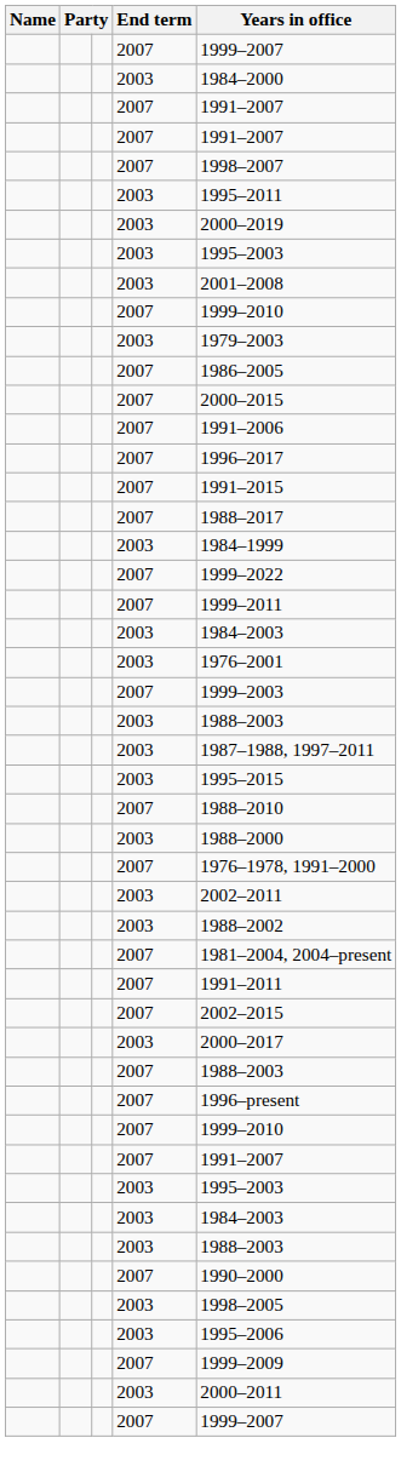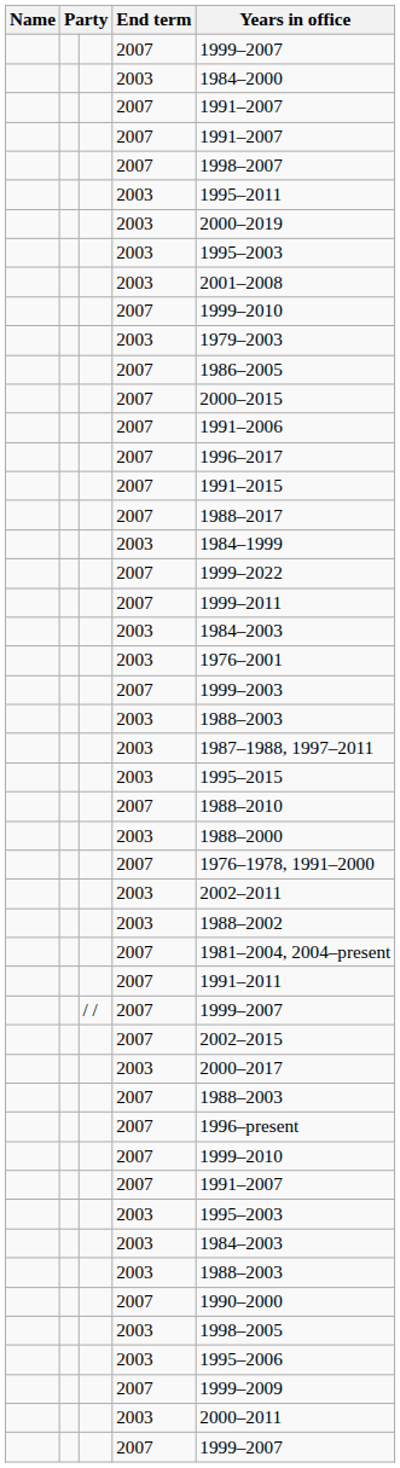 <table class="wikitable sortable">
 <tr>
 <th>Name</th>
 <th colspan=2>Party</th>
 <th>End term</th>
 <th>Years in office</th>
 </tr>
 <tr>
 <td></td>
 <td> </td>
 <td></td>
 <td>2007</td>
 <td>1999–2007</td>
 </tr>
 <tr>
 <td></td>
 <td> </td>
 <td></td>
 <td>2003</td>
 <td>1984–2000</td>
 </tr>
 <tr>
 <td></td>
 <td> </td>
 <td></td>
 <td>2007</td>
 <td>1991–2007</td>
 </tr>
 <tr>
 <td></td>
 <td> </td>
 <td></td>
 <td>2007</td>
 <td>1991–2007</td>
 </tr>
 <tr>
 <td></td>
 <td> </td>
 <td></td>
 <td>2007</td>
 <td>1998–2007</td>
 </tr>
 <tr>
 <td></td>
 <td> </td>
 <td></td>
 <td>2003</td>
 <td>1995–2011</td>
 </tr>
 <tr>
 <td></td>
 <td> </td>
 <td></td>
 <td>2003</td>
 <td>2000–2019</td>
 </tr>
 <tr>
 <td></td>
 <td> </td>
 <td></td>
 <td>2003</td>
 <td>1995–2003</td>
 </tr>
 <tr>
 <td></td>
 <td> </td>
 <td></td>
 <td>2003</td>
 <td>2001–2008</td>
 </tr>
 <tr>
 <td></td>
 <td> </td>
 <td></td>
 <td>2007</td>
 <td>1999–2010</td>
 </tr>
 <tr>
 <td></td>
 <td> </td>
 <td></td>
 <td>2003</td>
 <td>1979–2003</td>
 </tr>
 <tr>
 <td></td>
 <td> </td>
 <td></td>
 <td>2007</td>
 <td>1986–2005</td>
 </tr>
 <tr>
 <td></td>
 <td> </td>
 <td></td>
 <td>2007</td>
 <td>2000–2015</td>
 </tr>
 <tr>
 <td></td>
 <td> </td>
 <td></td>
 <td>2007</td>
 <td>1991–2006</td>
 </tr>
 <tr>
 <td></td>
 <td> </td>
 <td></td>
 <td>2007</td>
 <td>1996–2017</td>
 </tr>
 <tr>
 <td></td>
 <td> </td>
 <td></td>
 <td>2007</td>
 <td>1991–2015</td>
 </tr>
 <tr>
 <td></td>
 <td> </td>
 <td></td>
 <td>2007</td>
 <td>1988–2017</td>
 </tr>
 <tr>
 <td></td>
 <td> </td>
 <td></td>
 <td>2003</td>
 <td>1984–1999</td>
 </tr>
 <tr>
 <td></td>
 <td> </td>
 <td></td>
 <td>2007</td>
 <td>1999–2022</td>
 </tr>
 <tr>
 <td></td>
 <td> </td>
 <td></td>
 <td>2007</td>
 <td>1999–2011</td>
 </tr>
 <tr>
 <td></td>
 <td> </td>
 <td></td>
 <td>2003</td>
 <td>1984–2003</td>
 </tr>
 <tr>
 <td></td>
 <td> </td>
 <td></td>
 <td>2003</td>
 <td>1976–2001</td>
 </tr>
 <tr>
 <td></td>
 <td> </td>
 <td></td>
 <td>2007</td>
 <td>1999–2003</td>
 </tr>
 <tr>
 <td></td>
 <td> </td>
 <td></td>
 <td>2003</td>
 <td>1988–2003</td>
 </tr>
 <tr>
 <td></td>
 <td> </td>
 <td></td>
 <td>2003</td>
 <td>1987–1988, 1997–2011</td>
 </tr>
 <tr>
 <td></td>
 <td> </td>
 <td></td>
 <td>2003</td>
 <td>1995–2015</td>
 </tr>
 <tr>
 <td></td>
 <td> </td>
 <td></td>
 <td>2007</td>
 <td>1988–2010</td>
 </tr>
 <tr>
 <td></td>
 <td> </td>
 <td></td>
 <td>2003</td>
 <td>1988–2000</td>
 </tr>
 <tr>
 <td></td>
 <td> </td>
 <td></td>
 <td>2007</td>
 <td>1976–1978, 1991–2000</td>
 </tr>
 <tr>
 <td></td>
 <td> </td>
 <td></td>
 <td>2003</td>
 <td>2002–2011</td>
 </tr>
 <tr>
 <td></td>
 <td> </td>
 <td></td>
 <td>2003</td>
 <td>1988–2002</td>
 </tr>
 <tr>
 <td></td>
 <td> </td>
 <td></td>
 <td>2007</td>
 <td>1981–2004, 2004–present</td>
 </tr>
 <tr>
 <td></td>
 <td> </td>
 <td></td>
 <td>2007</td>
 <td>1991–2011</td>
 </tr>
 <tr>
 <td></td>
 <td> </td>
+<td> /  / </td>
+<td>2007</td>
+<td>1999–2007</td>
+</tr>
+<tr>
+<td></td>
+<td> </td>
 <td></td>
 <td>2007</td>
 <td>2002–2015</td>
 </tr>
 <tr>
 <td></td>
 <td> </td>
 <td></td>
 <td>2003</td>
 <td>2000–2017</td>
 </tr>
 <tr>
 <td></td>
 <td> </td>
 <td></td>
 <td>2007</td>
 <td>1988–2003</td>
 </tr>
 <tr>
 <td></td>
 <td> </td>
 <td></td>
 <td>2007</td>
 <td>1996–present</td>
 </tr>
 <tr>
 <td></td>
 <td> </td>
 <td></td>
 <td>2007</td>
 <td>1999–2010</td>
 </tr>
 <tr>
 <td></td>
 <td> </td>
 <td></td>
 <td>2007</td>
 <td>1991–2007</td>
 </tr>
 <tr>
 <td></td>
 <td> </td>
 <td></td>
 <td>2003</td>
 <td>1995–2003</td>
 </tr>
 <tr>
 <td></td>
 <td> </td>
 <td></td>
 <td>2003</td>
 <td>1984–2003</td>
 </tr>
 <tr>
 <td></td>
 <td> </td>
 <td></td>
 <td>2003</td>
 <td>1988–2003</td>
 </tr>
 <tr>
 <td></td>
 <td> </td>
 <td></td>
 <td>2007</td>
 <td>1990–2000</td>
 </tr>
 <tr>
 <td></td>
 <td> </td>
 <td></td>
 <td>2003</td>
 <td>1998–2005</td>
 </tr>
 <tr>
 <td></td>
 <td> </td>
 <td></td>
 <td>2003</td>
 <td>1995–2006</td>
 </tr>
 <tr>
 <td></td>
 <td> </td>
 <td></td>
 <td>2007</td>
 <td>1999–2009</td>
 </tr>
 <tr>
 <td></td>
 <td> </td>
 <td></td>
 <td>2003</td>
 <td>2000–2011</td>
 </tr>
 <tr>
 <td></td>
 <td> </td>
 <td></td>
 <td>2007</td>
 <td>1999–2007</td>
 </tr>
 </table>
